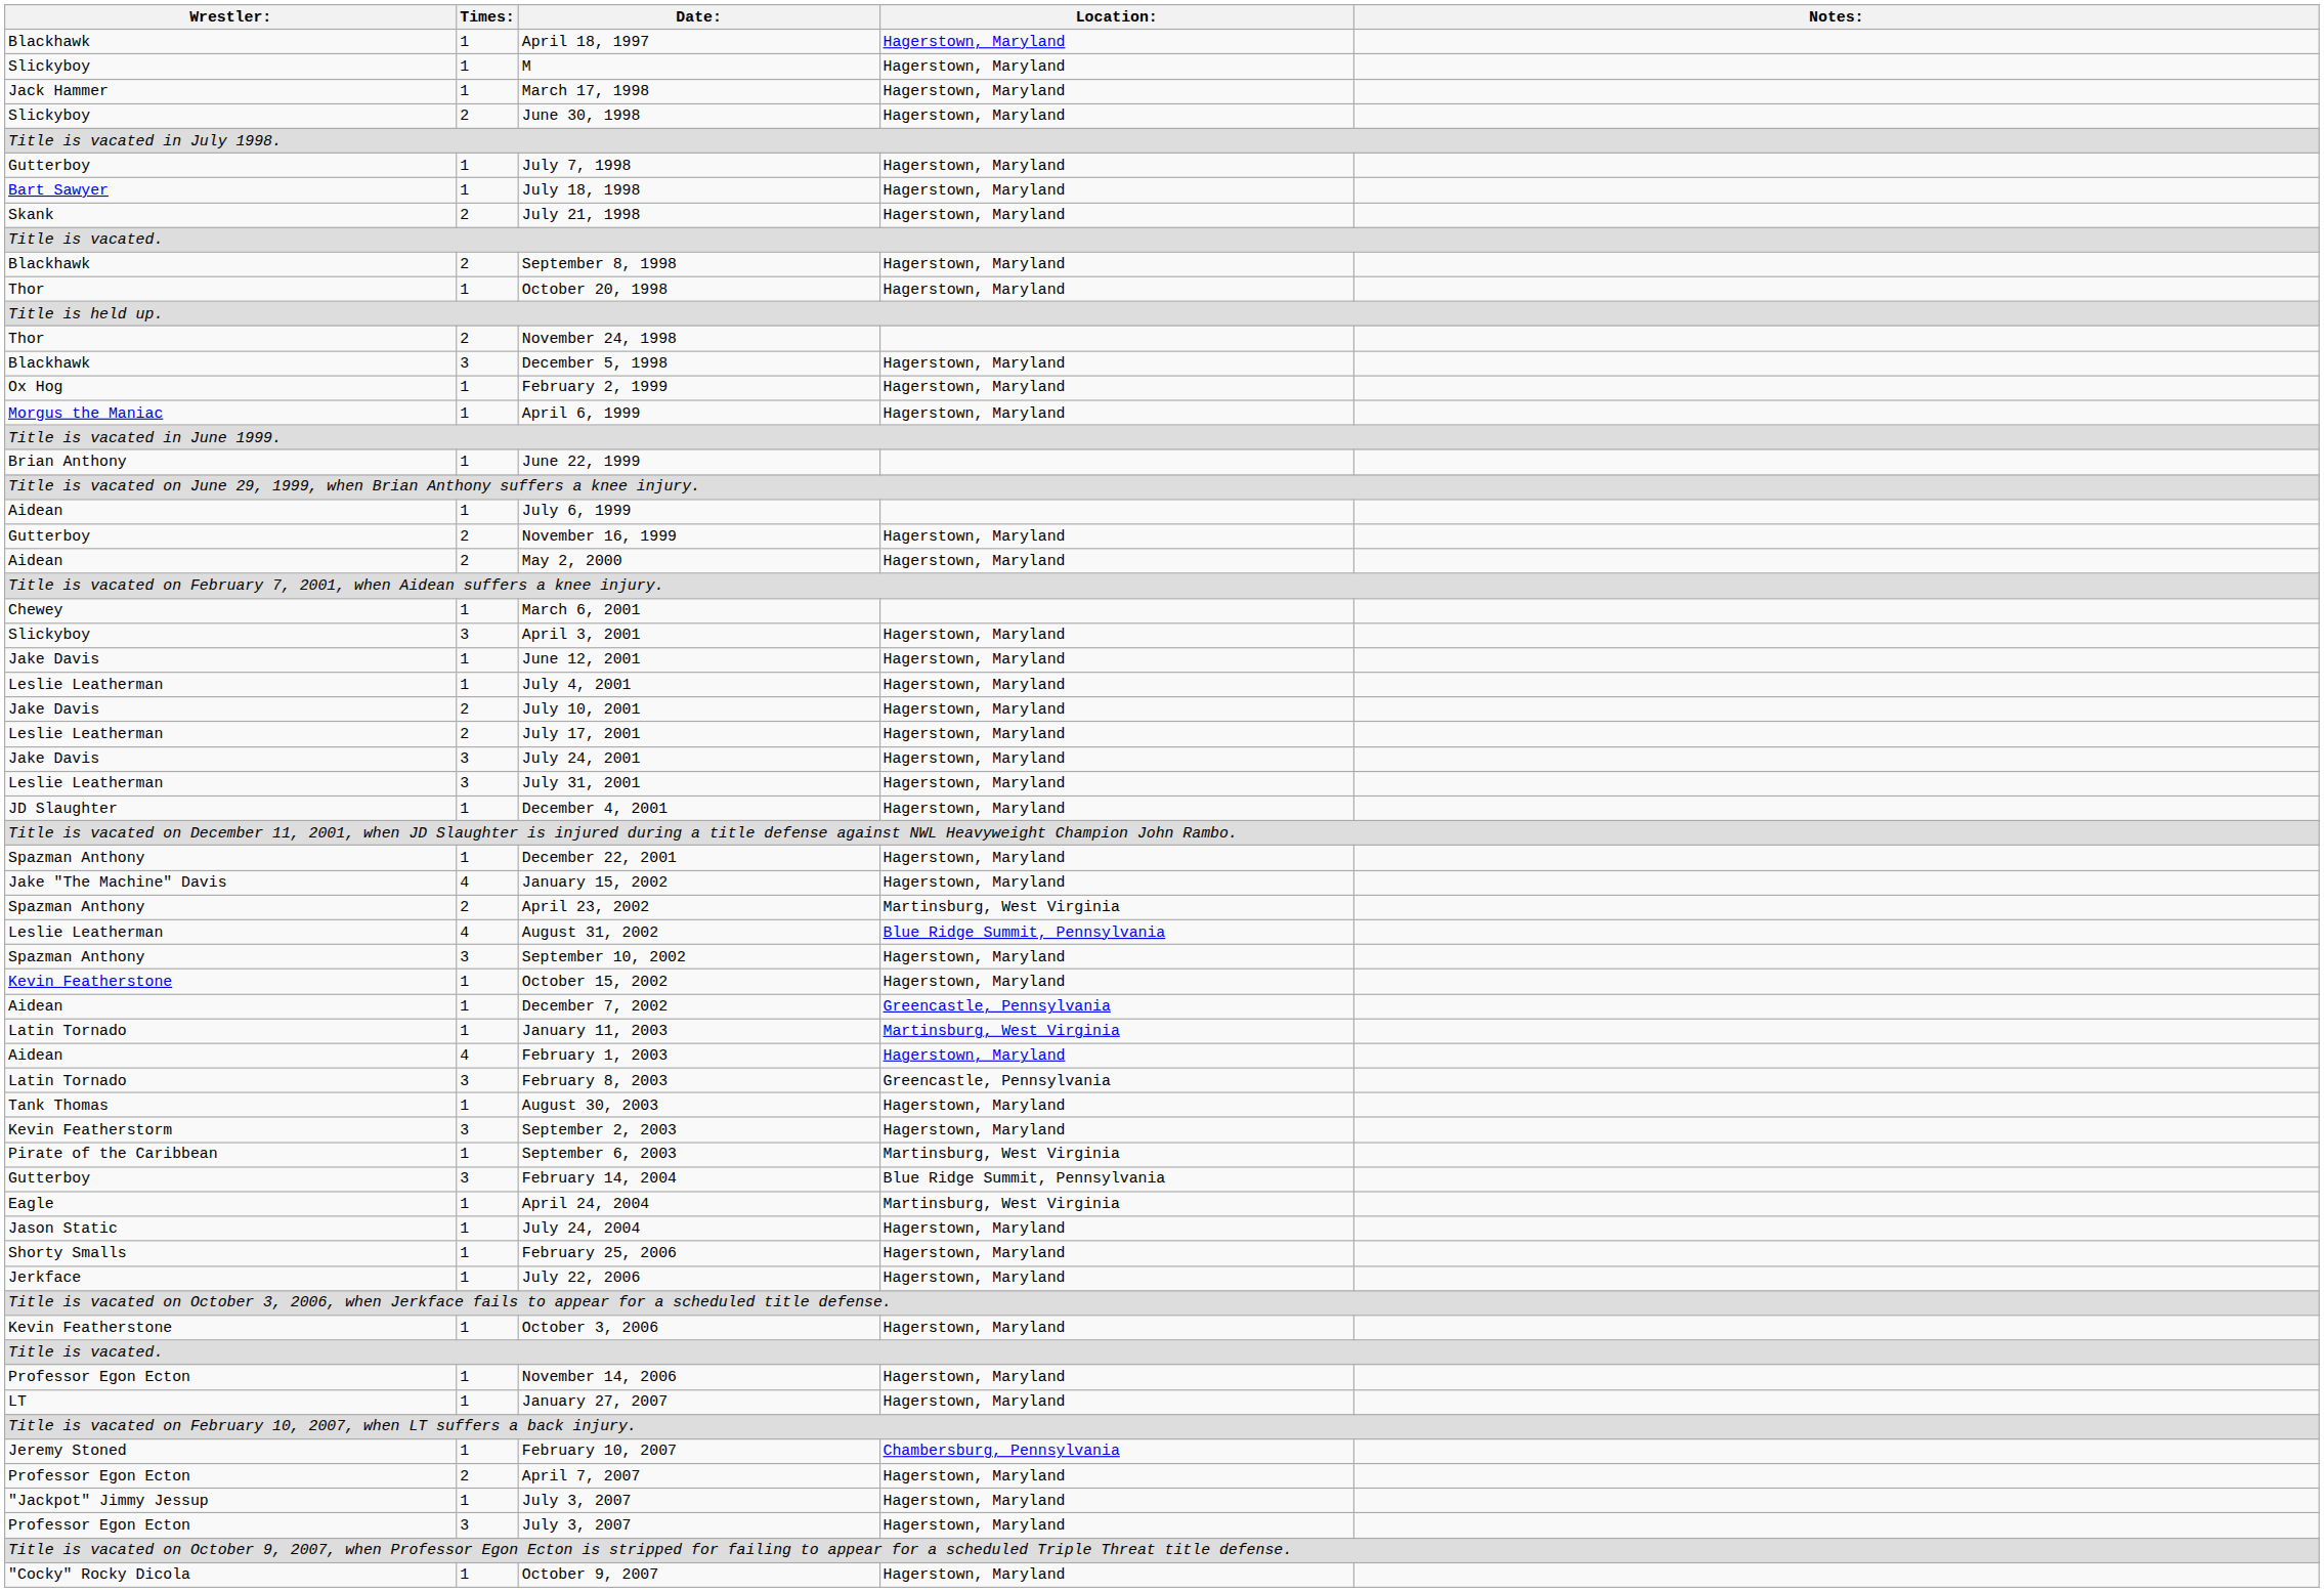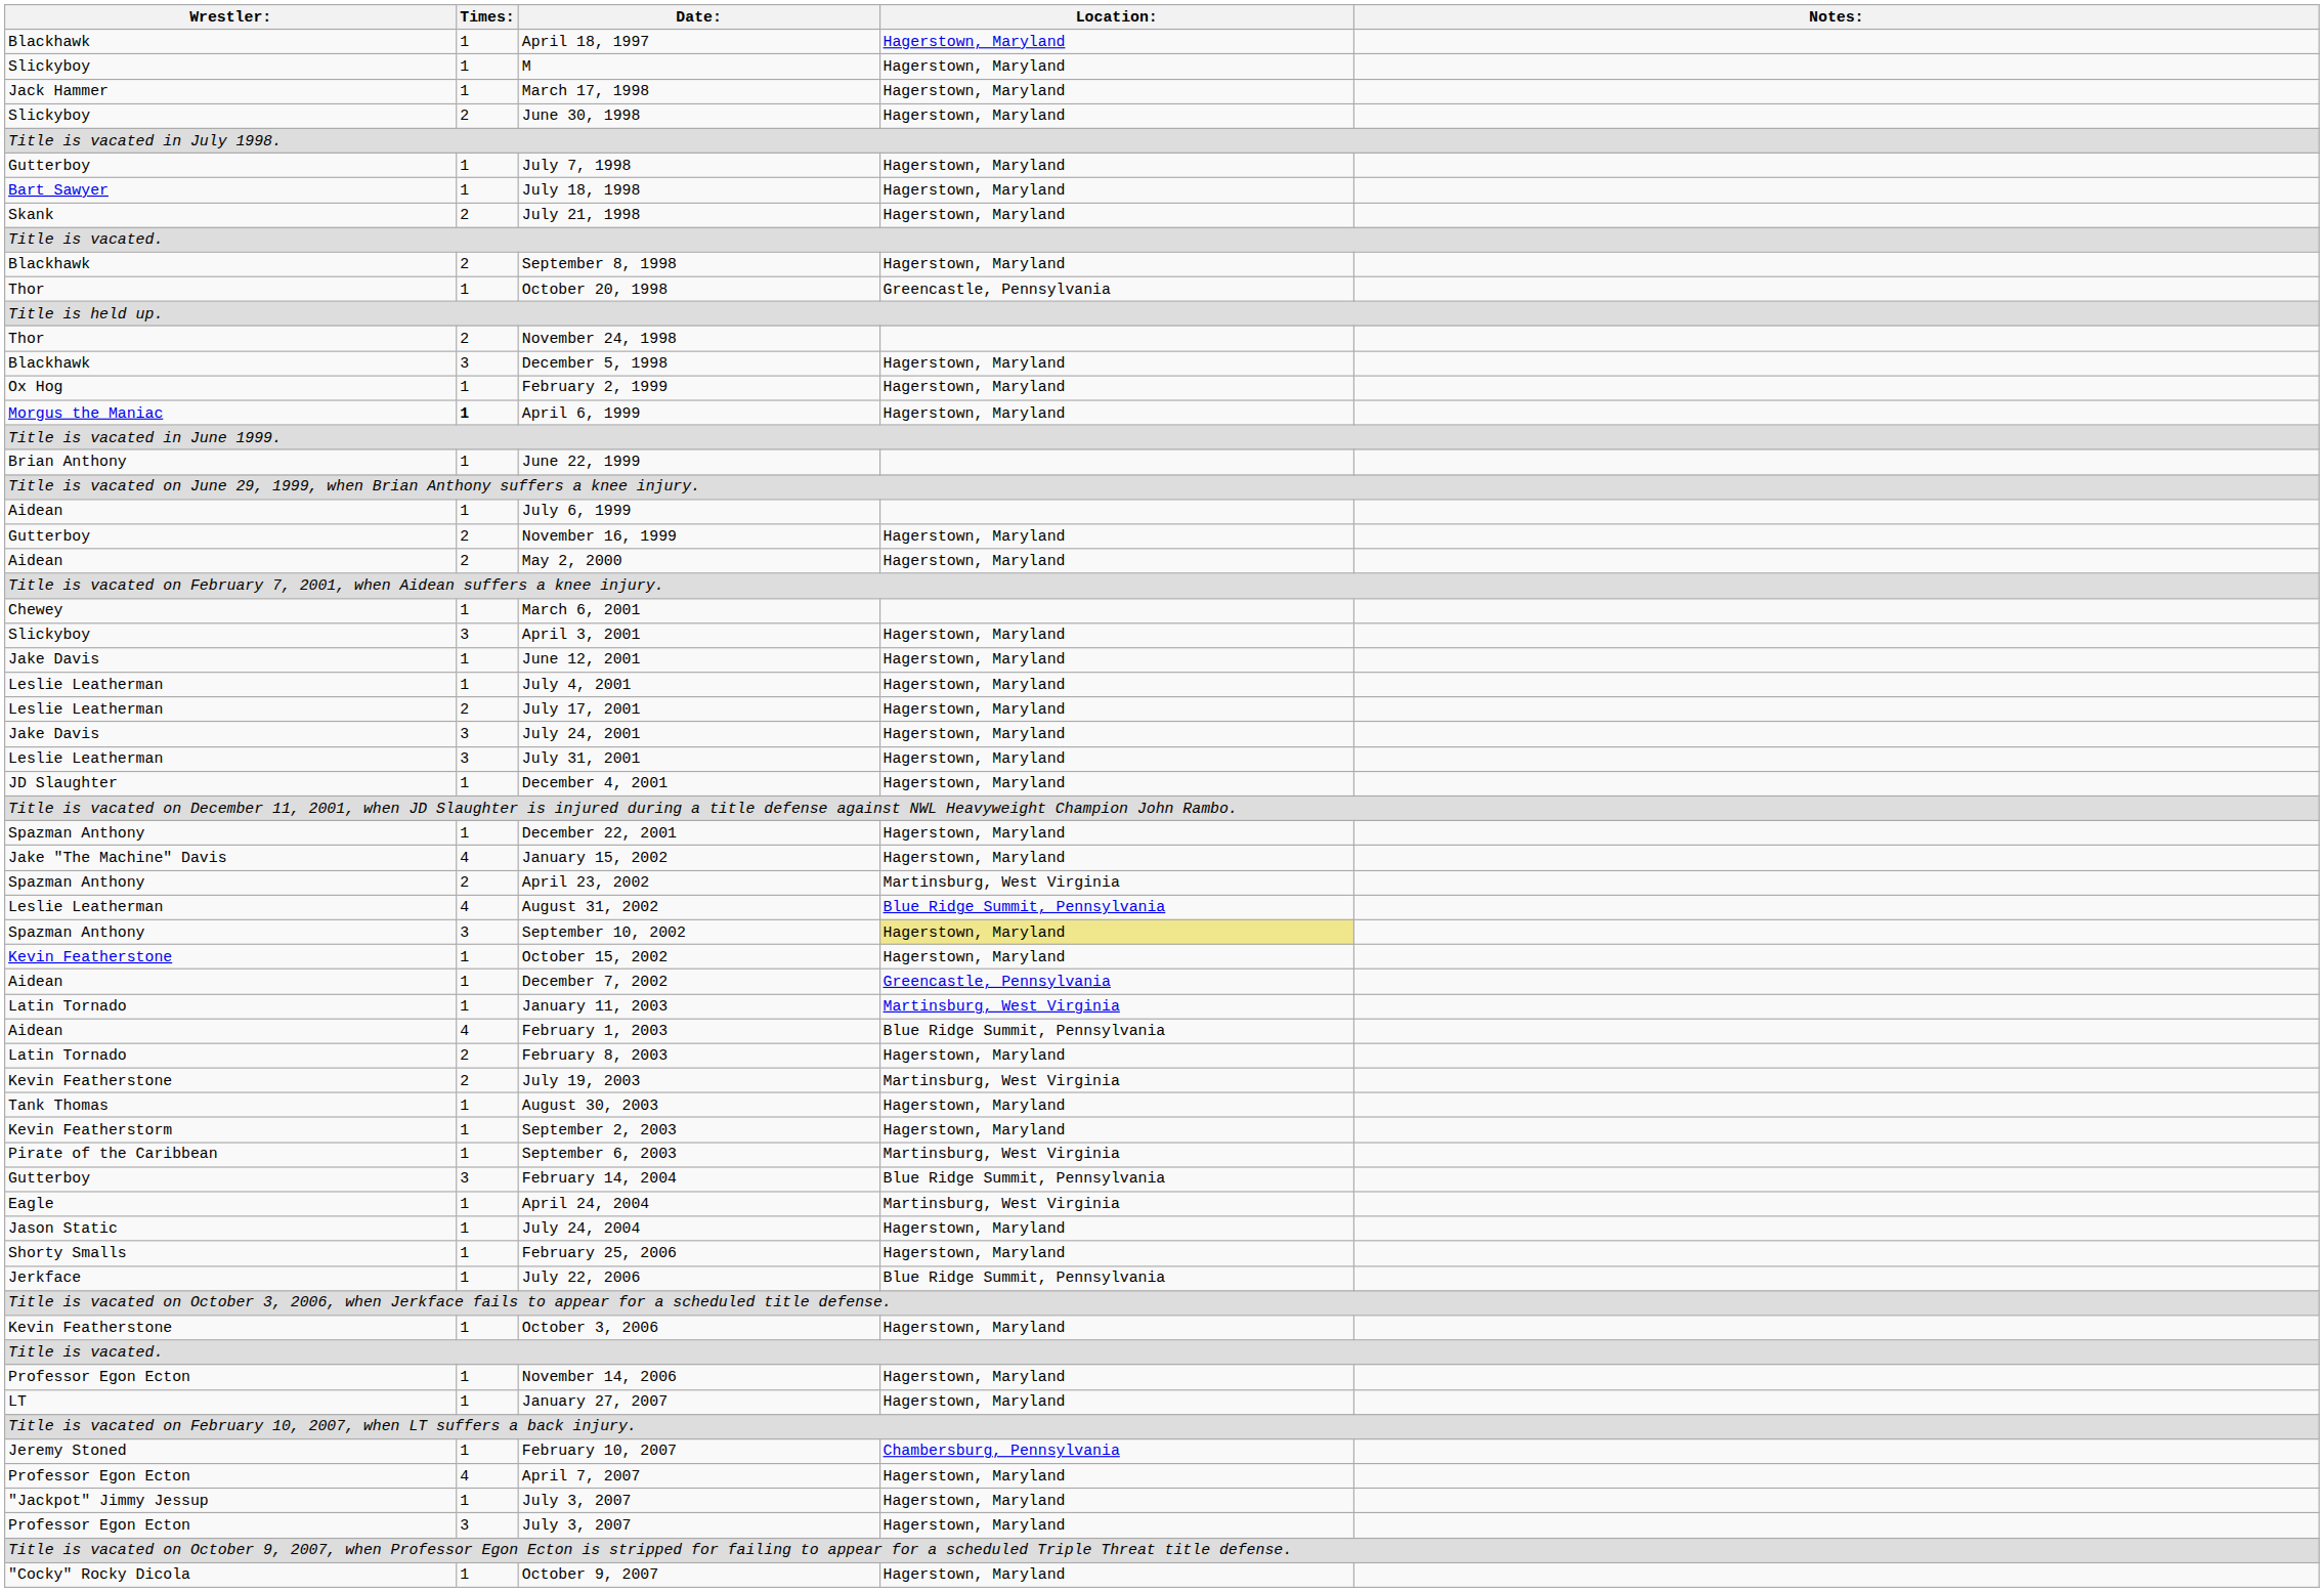 <table class="wikitable" width=100%>
 <tr>
 <th width=20%>Wrestler:</th>
 <th width=0%>Times:</th>
 <th width=16%>Date:</th>
 <th width=21%>Location:</th>
 <th width=43%>Notes:</th>
 </tr>
 <tr>
 <td>Blackhawk</td>
 <td>1</td>
 <td>April 18, 1997</td>
 <td><a href='#'>Hagerstown, Maryland</a></td>
 <td></td>
 </tr>
 <tr>
 <td>Slickyboy</td>
 <td>1</td>
 <td>M</td>
 <td>Hagerstown, Maryland</td>
 <td></td>
 </tr>
 <tr>
 <td>Jack Hammer</td>
 <td>1</td>
 <td>March 17, 1998</td>
 <td>Hagerstown, Maryland</td>
 <td></td>
 </tr>
 <tr>
 <td>Slickyboy</td>
 <td>2</td>
 <td>June 30, 1998</td>
 <td>Hagerstown, Maryland</td>
 <td></td>
 </tr>
 <tr>
 <td style="background: #dddddd;" colspan=5><em>Title is vacated in July 1998.</em></td>
 </tr>
 <tr>
 <td>Gutterboy</td>
 <td>1</td>
 <td>July 7, 1998</td>
 <td>Hagerstown, Maryland</td>
 <td></td>
 </tr>
 <tr>
 <td><a href='#'>Bart Sawyer</a></td>
 <td>1</td>
 <td>July 18, 1998</td>
 <td>Hagerstown, Maryland</td>
 <td></td>
 </tr>
 <tr>
 <td>Skank</td>
 <td>2</td>
 <td>July 21, 1998</td>
 <td>Hagerstown, Maryland</td>
 <td></td>
 </tr>
 <tr>
 <td style="background: #dddddd;" colspan=5><em>Title is vacated.</em></td>
 </tr>
 <tr>
 <td>Blackhawk</td>
 <td>2</td>
 <td>September 8, 1998</td>
 <td>Hagerstown, Maryland</td>
 <td></td>
 </tr>
 <tr>
 <td>Thor</td>
 <td>1</td>
 <td>October 20, 1998</td>
-<td>Hagerstown, Maryland</td>
+<td>Greencastle, Pennsylvania</td>
 <td></td>
 </tr>
 <tr>
 <td style="background: #dddddd;" colspan=5><em>Title is held up.</em></td>
 </tr>
 <tr>
 <td>Thor</td>
 <td>2</td>
 <td>November 24, 1998</td>
 <td></td>
 <td></td>
 </tr>
 <tr>
 <td>Blackhawk</td>
 <td>3</td>
 <td>December 5, 1998</td>
 <td>Hagerstown, Maryland</td>
 <td></td>
 </tr>
 <tr>
 <td>Ox Hog</td>
 <td>1</td>
 <td>February 2, 1999</td>
 <td>Hagerstown, Maryland</td>
 <td></td>
 </tr>
 <tr>
 <td><a href='#'>Morgus the Maniac</a></td>
-<td>1</td>
+<td><strong>1</strong></td>
 <td>April 6, 1999</td>
 <td>Hagerstown, Maryland</td>
 <td></td>
 </tr>
 <tr>
 <td style="background: #dddddd;" colspan=5><em>Title is vacated in June 1999.</em></td>
 </tr>
 <tr>
 <td>Brian Anthony</td>
 <td>1</td>
 <td>June 22, 1999</td>
 <td></td>
 <td></td>
 </tr>
 <tr>
 <td style="background: #dddddd;" colspan=5><em>Title is vacated on June 29, 1999, when Brian Anthony suffers a knee injury.</em></td>
 </tr>
 <tr>
 <td>Aidean</td>
 <td>1</td>
 <td>July 6, 1999</td>
 <td></td>
 <td></td>
 </tr>
 <tr>
 <td>Gutterboy</td>
 <td>2</td>
 <td>November 16, 1999</td>
 <td>Hagerstown, Maryland</td>
 <td></td>
 </tr>
 <tr>
 <td>Aidean</td>
 <td>2</td>
 <td>May 2, 2000</td>
 <td>Hagerstown, Maryland</td>
 <td></td>
 </tr>
 <tr>
 <td style="background: #dddddd;" colspan=5><em>Title is vacated on February 7, 2001, when Aidean suffers a knee injury.</em></td>
 </tr>
 <tr>
 <td>Chewey</td>
 <td>1</td>
 <td>March 6, 2001</td>
 <td></td>
 <td></td>
 </tr>
 <tr>
 <td>Slickyboy</td>
 <td>3</td>
 <td>April 3, 2001</td>
 <td>Hagerstown, Maryland</td>
 <td></td>
 </tr>
 <tr>
 <td>Jake Davis</td>
 <td>1</td>
 <td>June 12, 2001</td>
 <td>Hagerstown, Maryland</td>
 <td></td>
 </tr>
 <tr>
 <td>Leslie Leatherman</td>
 <td>1</td>
 <td>July 4, 2001</td>
 <td>Hagerstown, Maryland</td>
 <td></td>
 </tr>
 <tr>
-<td>Jake Davis</td>
-<td>2</td>
-<td>July 10, 2001</td>
-<td>Hagerstown, Maryland</td>
-<td></td>
-</tr>
-<tr>
 <td>Leslie Leatherman</td>
 <td>2</td>
 <td>July 17, 2001</td>
 <td>Hagerstown, Maryland</td>
 <td></td>
 </tr>
 <tr>
 <td>Jake Davis</td>
 <td>3</td>
 <td>July 24, 2001</td>
 <td>Hagerstown, Maryland</td>
 <td></td>
 </tr>
 <tr>
 <td>Leslie Leatherman</td>
 <td>3</td>
 <td>July 31, 2001</td>
 <td>Hagerstown, Maryland</td>
 <td></td>
 </tr>
 <tr>
 <td>JD Slaughter</td>
 <td>1</td>
 <td>December 4, 2001</td>
 <td>Hagerstown, Maryland</td>
 <td></td>
 </tr>
 <tr>
 <td style="background: #dddddd;" colspan=5><em>Title is vacated on December 11, 2001, when JD Slaughter is injured during a title defense against NWL Heavyweight Champion John Rambo.</em></td>
 </tr>
 <tr>
 <td>Spazman Anthony</td>
 <td>1</td>
 <td>December 22, 2001</td>
 <td>Hagerstown, Maryland</td>
 <td></td>
 </tr>
 <tr>
 <td>Jake "The Machine" Davis</td>
 <td>4</td>
 <td>January 15, 2002</td>
 <td>Hagerstown, Maryland</td>
 <td></td>
 </tr>
 <tr>
 <td>Spazman Anthony</td>
 <td>2</td>
 <td>April 23, 2002</td>
 <td>Martinsburg, West Virginia</td>
 <td></td>
 </tr>
 <tr>
 <td>Leslie Leatherman</td>
 <td>4</td>
 <td>August 31, 2002</td>
 <td><a href='#'>Blue Ridge Summit, Pennsylvania</a></td>
 <td></td>
 </tr>
 <tr>
 <td>Spazman Anthony</td>
 <td>3</td>
 <td>September 10, 2002</td>
-<td>Hagerstown, Maryland</td>
+<td style="background: khaki;">Hagerstown, Maryland</td>
 <td></td>
 </tr>
 <tr>
 <td><a href='#'>Kevin Featherstone</a></td>
 <td>1</td>
 <td>October 15, 2002</td>
 <td>Hagerstown, Maryland</td>
 <td></td>
 </tr>
 <tr>
 <td>Aidean</td>
 <td>1</td>
 <td>December 7, 2002</td>
 <td><a href='#'>Greencastle, Pennsylvania</a></td>
 <td></td>
 </tr>
 <tr>
 <td>Latin Tornado</td>
 <td>1</td>
 <td>January 11, 2003</td>
 <td><a href='#'>Martinsburg, West Virginia</a></td>
 <td></td>
 </tr>
 <tr>
 <td>Aidean</td>
 <td>4</td>
 <td>February 1, 2003</td>
-<td><a href='#'>Hagerstown, Maryland</a></td>
+<td>Blue Ridge Summit, Pennsylvania</td>
 <td></td>
 </tr>
 <tr>
 <td>Latin Tornado</td>
-<td>3</td>
+<td>2</td>
 <td>February 8, 2003</td>
-<td>Greencastle, Pennsylvania</td>
+<td>Hagerstown, Maryland</td>
+<td></td>
+</tr>
+<tr>
+<td>Kevin Featherstone</td>
+<td>2</td>
+<td>July 19, 2003</td>
+<td>Martinsburg, West Virginia</td>
 <td></td>
 </tr>
 <tr>
 <td>Tank Thomas</td>
 <td>1</td>
 <td>August 30, 2003</td>
 <td>Hagerstown, Maryland</td>
 <td></td>
 </tr>
 <tr>
 <td>Kevin Featherstorm</td>
-<td>3</td>
+<td>1</td>
 <td>September 2, 2003</td>
 <td>Hagerstown, Maryland</td>
 <td></td>
 </tr>
 <tr>
 <td>Pirate of the Caribbean</td>
 <td>1</td>
 <td>September 6, 2003</td>
 <td>Martinsburg, West Virginia</td>
 <td></td>
 </tr>
 <tr>
 <td>Gutterboy</td>
 <td>3</td>
 <td>February 14, 2004</td>
 <td>Blue Ridge Summit, Pennsylvania</td>
 <td></td>
 </tr>
 <tr>
 <td>Eagle</td>
 <td>1</td>
 <td>April 24, 2004</td>
 <td>Martinsburg, West Virginia</td>
 <td></td>
 </tr>
 <tr>
 <td>Jason Static</td>
 <td>1</td>
 <td>July 24, 2004</td>
 <td>Hagerstown, Maryland</td>
 <td></td>
 </tr>
 <tr>
 <td>Shorty Smalls</td>
 <td>1</td>
 <td>February 25, 2006</td>
 <td>Hagerstown, Maryland</td>
 <td></td>
 </tr>
 <tr>
 <td>Jerkface</td>
 <td>1</td>
 <td>July 22, 2006</td>
-<td>Hagerstown, Maryland</td>
+<td>Blue Ridge Summit, Pennsylvania</td>
 <td></td>
 </tr>
 <tr>
 <td style="background: #dddddd;" colspan=5><em>Title is vacated on October 3, 2006, when Jerkface fails to appear for a scheduled title defense.</em></td>
 </tr>
 <tr>
 <td>Kevin Featherstone</td>
 <td>1</td>
 <td>October 3, 2006</td>
 <td>Hagerstown, Maryland</td>
 <td></td>
 </tr>
 <tr>
 <td style="background: #dddddd;" colspan=5><em>Title is vacated.</em></td>
 </tr>
 <tr>
 <td>Professor Egon Ecton</td>
 <td>1</td>
 <td>November 14, 2006</td>
 <td>Hagerstown, Maryland</td>
 <td></td>
 </tr>
 <tr>
 <td>LT</td>
 <td>1</td>
 <td>January 27, 2007</td>
 <td>Hagerstown, Maryland</td>
 <td></td>
 </tr>
 <tr>
 <td style="background: #dddddd;" colspan=5><em>Title is vacated on February 10, 2007, when LT suffers a back injury.</em></td>
 </tr>
 <tr>
 <td>Jeremy Stoned</td>
 <td>1</td>
 <td>February 10, 2007</td>
 <td><a href='#'>Chambersburg, Pennsylvania</a></td>
 <td></td>
 </tr>
 <tr>
 <td>Professor Egon Ecton</td>
-<td>2</td>
+<td>4</td>
 <td>April 7, 2007</td>
 <td>Hagerstown, Maryland</td>
 <td></td>
 </tr>
 <tr>
 <td>"Jackpot" Jimmy Jessup</td>
 <td>1</td>
 <td>July 3, 2007</td>
 <td>Hagerstown, Maryland</td>
 <td></td>
 </tr>
 <tr>
 <td>Professor Egon Ecton</td>
 <td>3</td>
 <td>July 3, 2007</td>
 <td>Hagerstown, Maryland</td>
 <td></td>
 </tr>
 <tr>
 <td style="background: #dddddd;" colspan=5><em>Title is vacated on October 9, 2007, when Professor Egon Ecton is stripped for failing to appear for a scheduled Triple Threat title defense.</em></td>
 </tr>
 <tr>
 <td>"Cocky" Rocky Dicola</td>
 <td>1</td>
 <td>October 9, 2007</td>
 <td>Hagerstown, Maryland</td>
 <td></td>
 </tr>
 </table>
